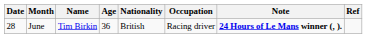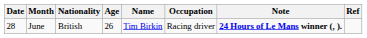 <table class="wikitable" style="font-size:85%;">
 <tr>
 <th>Date</th>
 <th>Month</th>
+<th>Nationality</th>
+<th>Age</th>
 <th>Name</th>
-<th>Age</th>
-<th>Nationality</th>
 <th>Occupation</th>
 <th>Note</th>
 <th>Ref</th>
 </tr>
 <tr>
 <td>28</td>
 <td>June</td>
+<td>British</td>
+<td>26</td>
 <td><a href='#'>Tim Birkin</a></td>
-<td>36</td>
-<td>British</td>
 <td>Racing driver</td>
 <td><strong><a href='#'>24 Hours of Le Mans</a> winner (, ).</strong></td>
 <td></td>
 </tr>
 </table>
